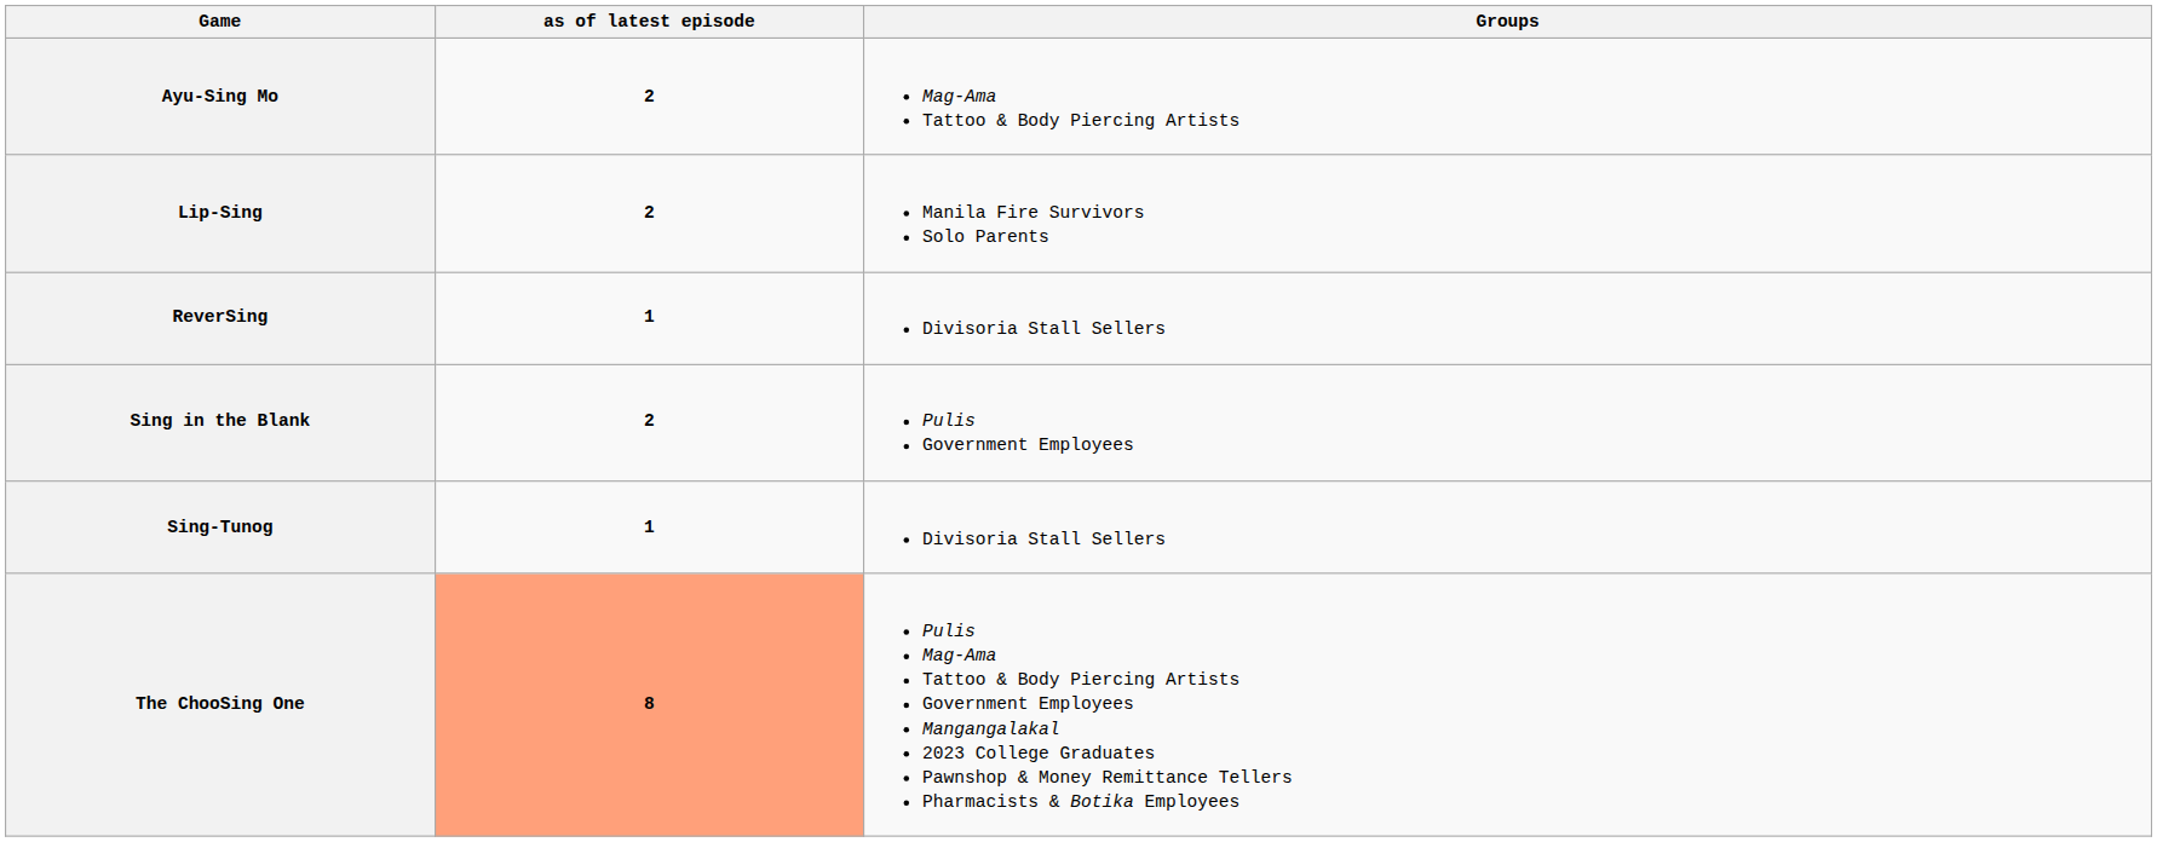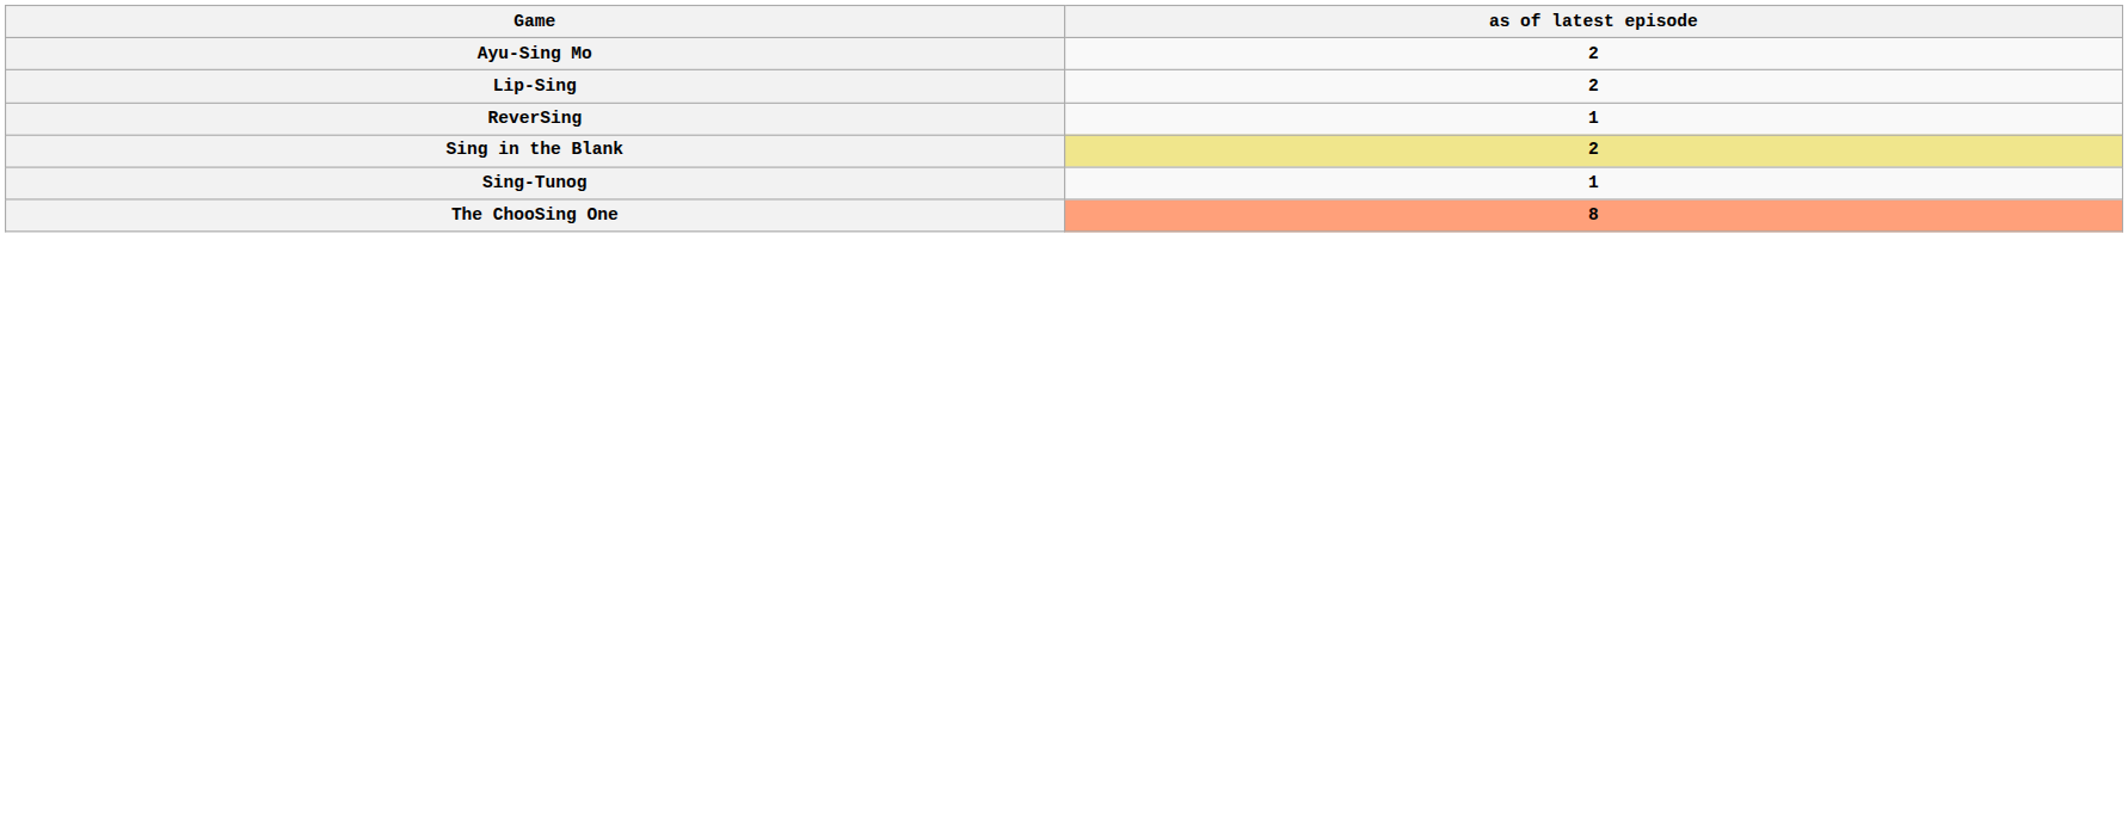 <table class="wikitable sortable" style="text-align:center; font-size:100%; line-height:18px;" width="100%">
 <tr>
 <th width="20%">Game</th>
 <th width="20%"> as of latest episode</th>
-<th width="60%">Groups</th>
 </tr>
 <tr>
 <th>Ayu-Sing Mo</th>
 <td><strong>2</strong></td>
-<td align="justify"><br><ul><li><em>Mag-Ama</em></li><li>Tattoo & Body Piercing Artists</li></ul></td>
 </tr>
 <tr>
 <th>Lip-Sing</th>
 <td><strong>2</strong></td>
-<td align="justify"><br><ul><li>Manila Fire Survivors</li><li>Solo Parents</li></ul></td>
 </tr>
 <tr>
 <th>ReverSing</th>
 <td><strong>1</strong></td>
-<td align="justify"><br><ul><li>Divisoria Stall Sellers</li></ul></td>
 </tr>
 <tr>
 <th>Sing in the Blank</th>
-<td><strong>2</strong></td>
-<td align="justify"><br><ul><li><em>Pulis</em></li><li>Government Employees</li></ul></td>
+<td style="background: khaki;"><strong>2</strong></td>
 </tr>
 <tr>
 <th>Sing-Tunog</th>
 <td><strong>1</strong></td>
-<td align="justify"><br><ul><li>Divisoria Stall Sellers</li></ul></td>
 </tr>
 <tr>
 <th>The ChooSing One</th>
 <td style="background: lightsalmon;"><strong>8</strong></td>
-<td align="justify"><br><ul><li><em>Pulis</em></li><li><em>Mag-Ama</em></li><li>Tattoo & Body Piercing Artists</li><li>Government Employees</li><li><em>Mangangalakal</em></li><li>2023 College Graduates</li><li>Pawnshop & Money Remittance Tellers</li><li>Pharmacists & <em>Botika</em> Employees</li></ul></td>
 </tr>
 </table>
